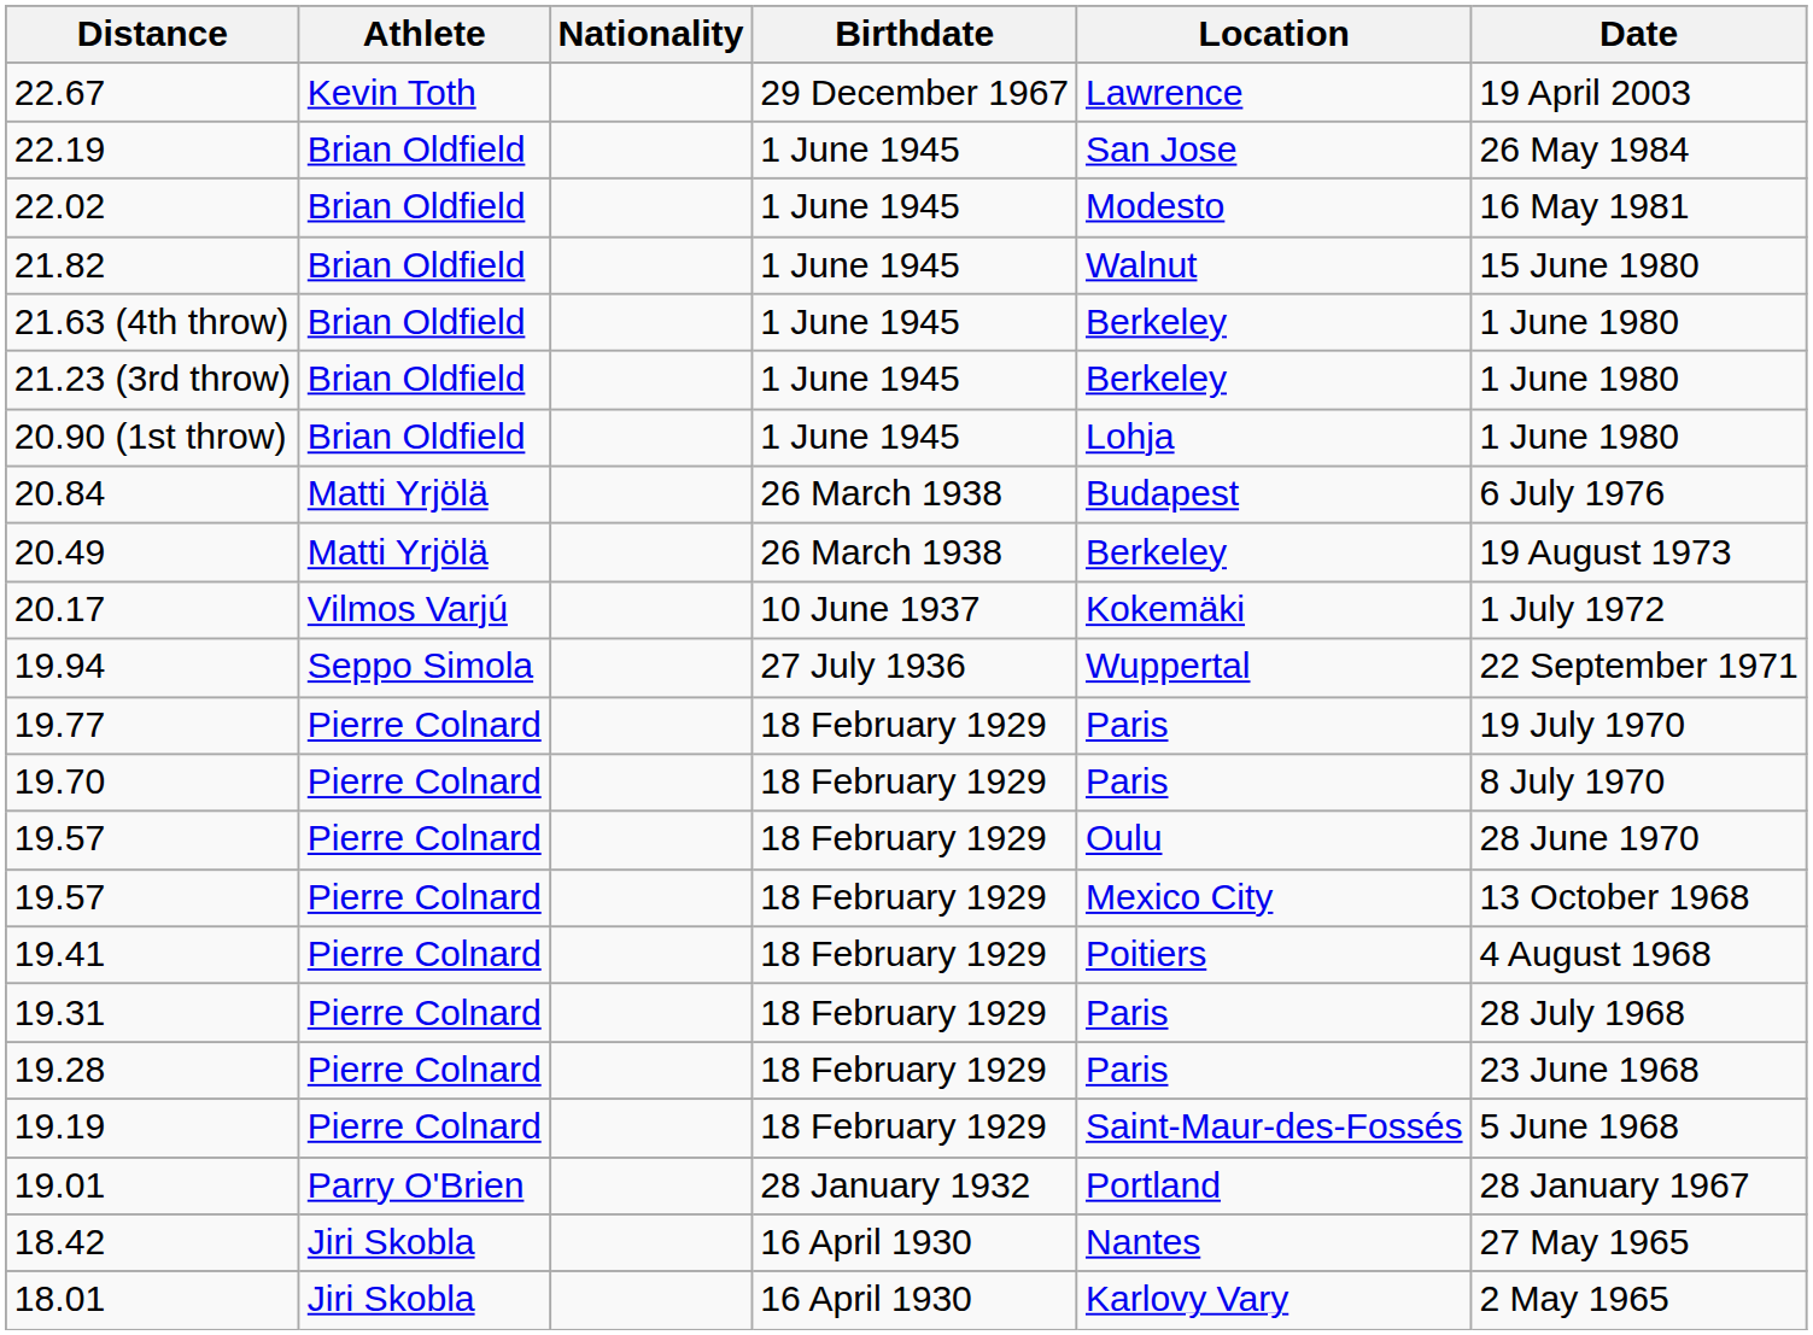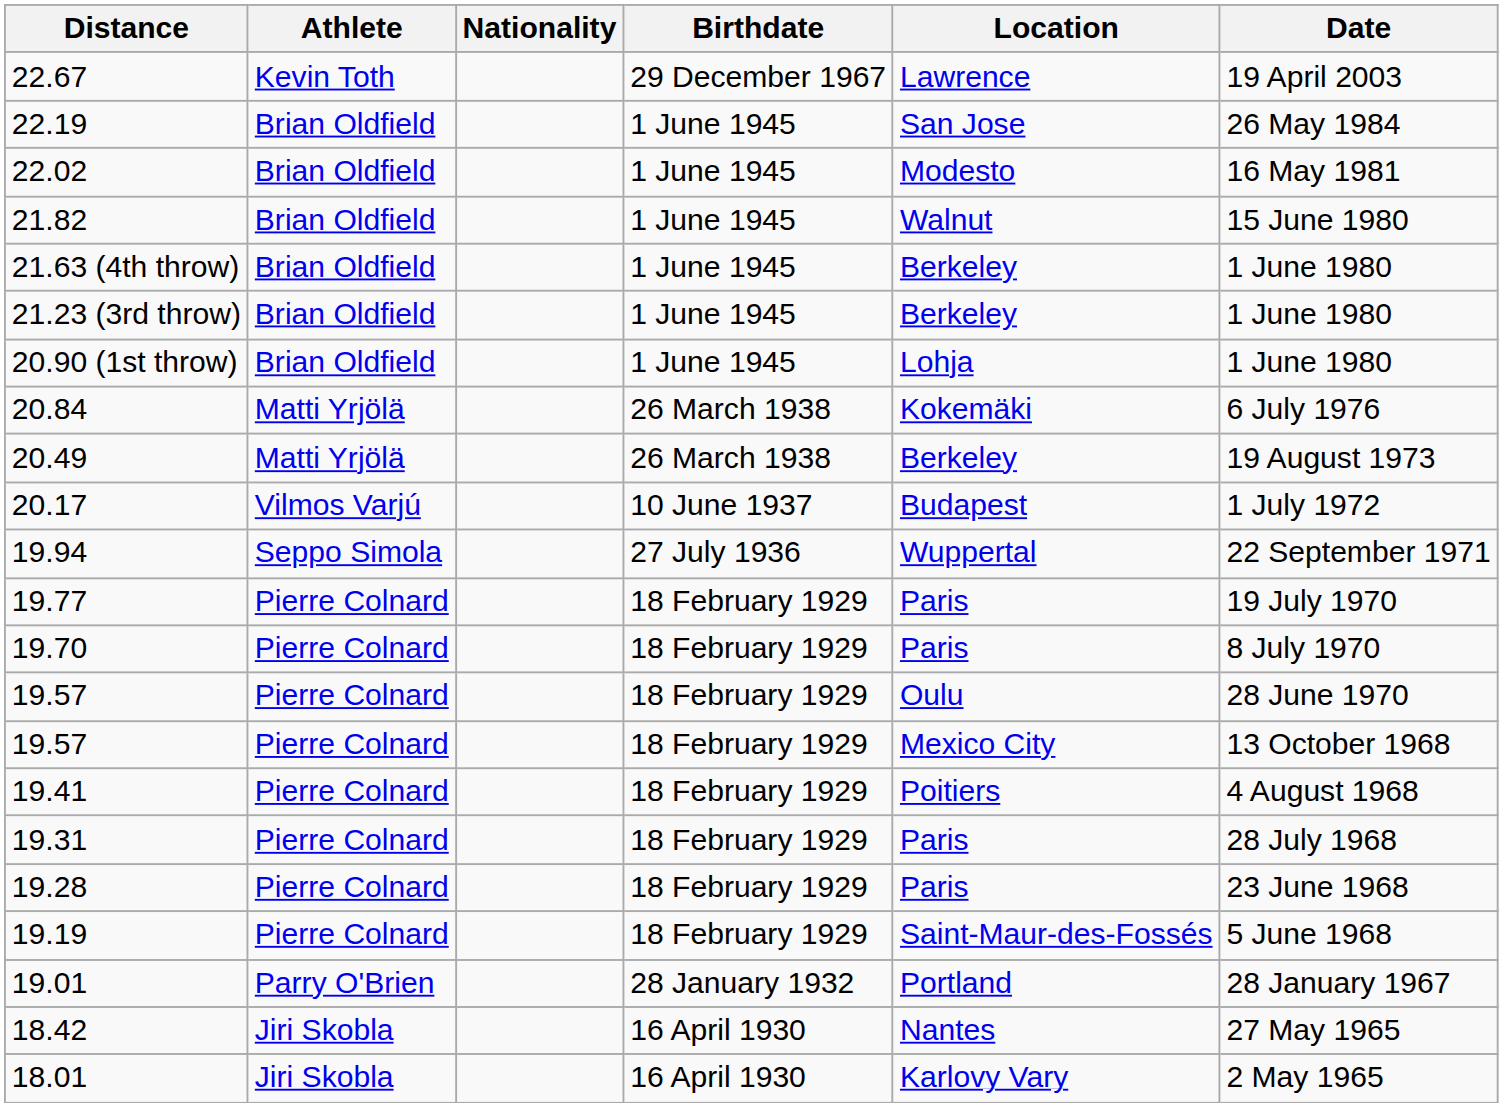 <table class="wikitable">
 <tr>
 <th>Distance</th>
 <th>Athlete</th>
 <th>Nationality</th>
 <th>Birthdate</th>
 <th>Location</th>
 <th>Date</th>
 </tr>
 <tr>
 <td>22.67</td>
 <td><a href='#'>Kevin Toth</a></td>
 <td></td>
 <td>29 December 1967</td>
 <td><a href='#'>Lawrence</a></td>
 <td>19 April 2003</td>
 </tr>
 <tr>
 <td>22.19</td>
 <td><a href='#'>Brian Oldfield</a></td>
 <td></td>
 <td>1 June 1945</td>
 <td><a href='#'>San Jose</a></td>
 <td>26 May 1984</td>
 </tr>
 <tr>
 <td>22.02</td>
 <td><a href='#'>Brian Oldfield</a></td>
 <td></td>
 <td>1 June 1945</td>
 <td><a href='#'>Modesto</a></td>
 <td>16 May 1981</td>
 </tr>
 <tr>
 <td>21.82</td>
 <td><a href='#'>Brian Oldfield</a></td>
 <td></td>
 <td>1 June 1945</td>
 <td><a href='#'>Walnut</a></td>
 <td>15 June 1980</td>
 </tr>
 <tr>
 <td>21.63 (4th throw)</td>
 <td><a href='#'>Brian Oldfield</a></td>
 <td></td>
 <td>1 June 1945</td>
 <td><a href='#'>Berkeley</a></td>
 <td>1 June 1980</td>
 </tr>
 <tr>
 <td>21.23 (3rd throw)</td>
 <td><a href='#'>Brian Oldfield</a></td>
 <td></td>
 <td>1 June 1945</td>
 <td><a href='#'>Berkeley</a></td>
 <td>1 June 1980</td>
 </tr>
 <tr>
 <td>20.90 (1st throw)</td>
 <td><a href='#'>Brian Oldfield</a></td>
 <td></td>
 <td>1 June 1945</td>
 <td><a href='#'>Lohja</a></td>
 <td>1 June 1980</td>
 </tr>
 <tr>
 <td>20.84</td>
 <td><a href='#'>Matti Yrjölä</a></td>
 <td></td>
 <td>26 March 1938</td>
-<td><a href='#'>Budapest</a></td>
+<td><a href='#'>Kokemäki</a></td>
 <td>6 July 1976</td>
 </tr>
 <tr>
 <td>20.49</td>
 <td><a href='#'>Matti Yrjölä</a></td>
 <td></td>
 <td>26 March 1938</td>
 <td><a href='#'>Berkeley</a></td>
 <td>19 August 1973</td>
 </tr>
 <tr>
 <td>20.17</td>
 <td><a href='#'>Vilmos Varjú</a></td>
 <td></td>
 <td>10 June 1937</td>
-<td><a href='#'>Kokemäki</a></td>
+<td><a href='#'>Budapest</a></td>
 <td>1 July 1972</td>
 </tr>
 <tr>
 <td>19.94</td>
 <td><a href='#'>Seppo Simola</a></td>
 <td></td>
 <td>27 July 1936</td>
 <td><a href='#'>Wuppertal</a></td>
 <td>22 September 1971</td>
 </tr>
 <tr>
 <td>19.77</td>
 <td><a href='#'>Pierre Colnard</a></td>
 <td></td>
 <td>18 February 1929</td>
 <td><a href='#'>Paris</a></td>
 <td>19 July 1970</td>
 </tr>
 <tr>
 <td>19.70</td>
 <td><a href='#'>Pierre Colnard</a></td>
 <td></td>
 <td>18 February 1929</td>
 <td><a href='#'>Paris</a></td>
 <td>8 July 1970</td>
 </tr>
 <tr>
 <td>19.57</td>
 <td><a href='#'>Pierre Colnard</a></td>
 <td></td>
 <td>18 February 1929</td>
 <td><a href='#'>Oulu</a></td>
 <td>28 June 1970</td>
 </tr>
 <tr>
 <td>19.57</td>
 <td><a href='#'>Pierre Colnard</a></td>
 <td></td>
 <td>18 February 1929</td>
 <td><a href='#'>Mexico City</a></td>
 <td>13 October 1968</td>
 </tr>
 <tr>
 <td>19.41</td>
 <td><a href='#'>Pierre Colnard</a></td>
 <td></td>
 <td>18 February 1929</td>
 <td><a href='#'>Poitiers</a></td>
 <td>4 August 1968</td>
 </tr>
 <tr>
 <td>19.31</td>
 <td><a href='#'>Pierre Colnard</a></td>
 <td></td>
 <td>18 February 1929</td>
 <td><a href='#'>Paris</a></td>
 <td>28 July 1968</td>
 </tr>
 <tr>
 <td>19.28</td>
 <td><a href='#'>Pierre Colnard</a></td>
 <td></td>
 <td>18 February 1929</td>
 <td><a href='#'>Paris</a></td>
 <td>23 June 1968</td>
 </tr>
 <tr>
 <td>19.19</td>
 <td><a href='#'>Pierre Colnard</a></td>
 <td></td>
 <td>18 February 1929</td>
 <td><a href='#'>Saint-Maur-des-Fossés</a></td>
 <td>5 June 1968</td>
 </tr>
 <tr>
 <td>19.01 </td>
 <td><a href='#'>Parry O'Brien</a></td>
 <td></td>
 <td>28 January 1932</td>
 <td><a href='#'>Portland</a></td>
 <td>28 January 1967</td>
 </tr>
 <tr>
 <td>18.42</td>
 <td><a href='#'>Jiri Skobla</a></td>
 <td></td>
 <td>16 April 1930</td>
 <td><a href='#'>Nantes</a></td>
 <td>27 May 1965</td>
 </tr>
 <tr>
 <td>18.01</td>
 <td><a href='#'>Jiri Skobla</a></td>
 <td></td>
 <td>16 April 1930</td>
 <td><a href='#'>Karlovy Vary</a></td>
 <td>2 May 1965</td>
 </tr>
 </table>
